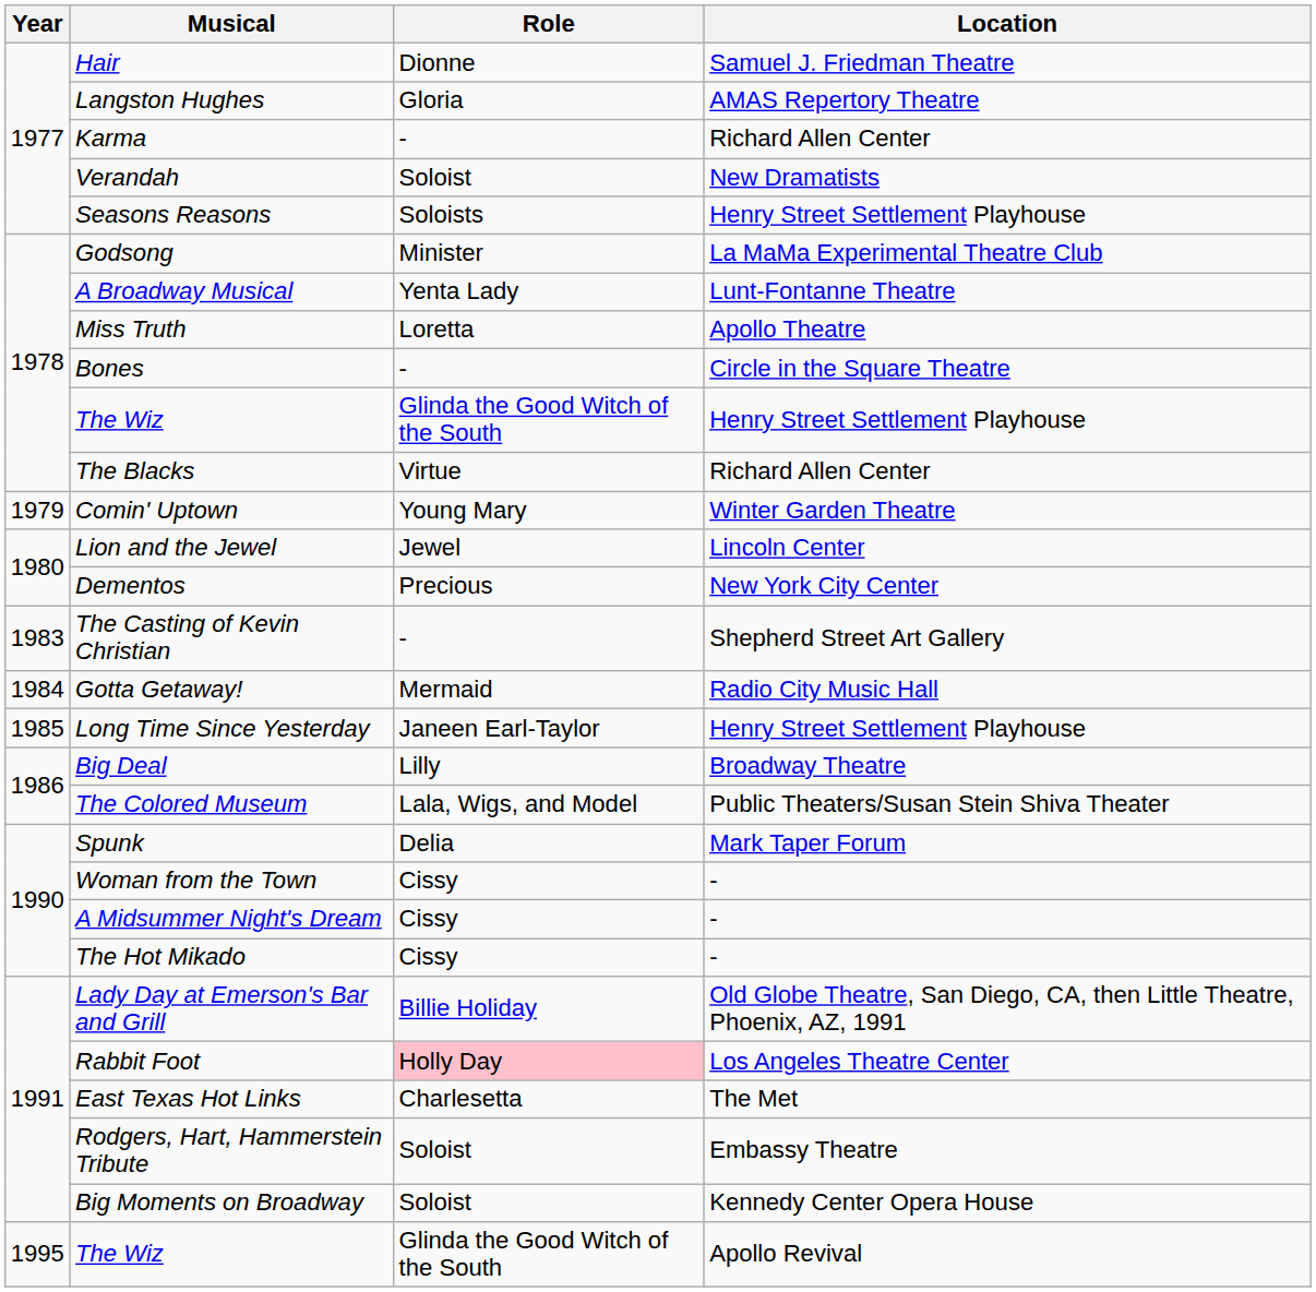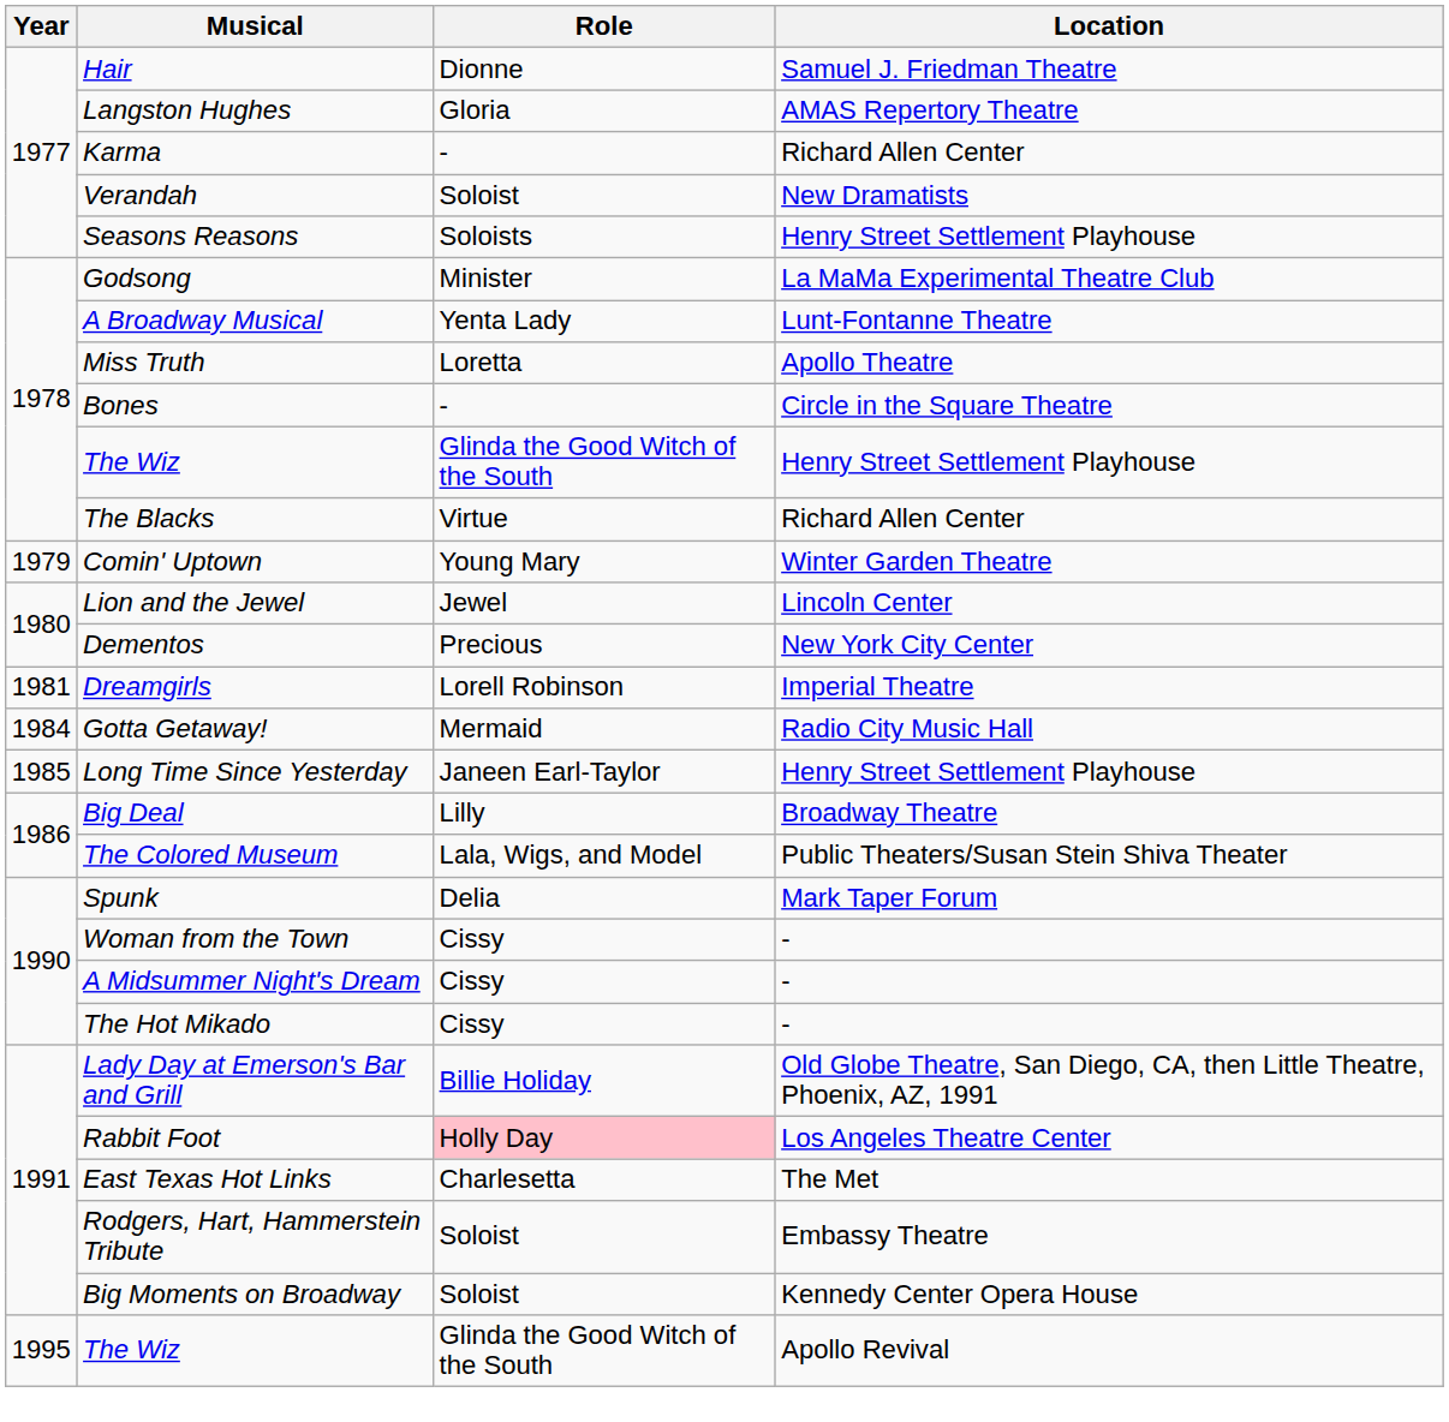 <table class="wikitable sortable">
 <tr>
 <th>Year</th>
 <th>Musical</th>
 <th>Role</th>
 <th>Location</th>
 </tr>
 <tr>
 <td rowspan="5">1977</td>
 <td><em><a href='#'>Hair</a></em></td>
 <td>Dionne</td>
 <td><a href='#'>Samuel J. Friedman Theatre</a></td>
 </tr>
 <tr>
 <td><em>Langston Hughes</em></td>
 <td>Gloria</td>
 <td><a href='#'>AMAS Repertory Theatre</a></td>
 </tr>
 <tr>
 <td><em>Karma</em></td>
 <td>-</td>
 <td>Richard Allen Center</td>
 </tr>
 <tr>
 <td><em>Verandah</em></td>
 <td>Soloist</td>
 <td><a href='#'>New Dramatists</a></td>
 </tr>
 <tr>
 <td><em>Seasons Reasons</em></td>
 <td>Soloists</td>
 <td><a href='#'>Henry Street Settlement</a> Playhouse</td>
 </tr>
 <tr>
 <td rowspan="6">1978</td>
 <td><em>Godsong</em></td>
 <td>Minister</td>
 <td><a href='#'>La MaMa Experimental Theatre Club</a></td>
 </tr>
 <tr>
 <td><em><a href='#'>A Broadway Musical</a></em></td>
 <td>Yenta Lady</td>
 <td><a href='#'>Lunt-Fontanne Theatre</a></td>
 </tr>
 <tr>
 <td><em>Miss Truth</em></td>
 <td>Loretta</td>
 <td><a href='#'>Apollo Theatre</a></td>
 </tr>
 <tr>
 <td><em>Bones</em></td>
 <td>-</td>
 <td><a href='#'>Circle in the Square Theatre</a></td>
 </tr>
 <tr>
 <td><em><a href='#'>The Wiz</a></em></td>
 <td><a href='#'>Glinda the Good Witch of the South</a></td>
 <td><a href='#'>Henry Street Settlement</a> Playhouse</td>
 </tr>
 <tr>
 <td><em>The Blacks</em></td>
 <td>Virtue</td>
 <td>Richard Allen Center</td>
 </tr>
 <tr>
 <td>1979</td>
 <td><em>Comin' Uptown</em></td>
 <td>Young Mary</td>
 <td><a href='#'>Winter Garden Theatre</a></td>
 </tr>
 <tr>
 <td rowspan="2">1980</td>
 <td><em>Lion and the Jewel</em></td>
 <td>Jewel</td>
 <td><a href='#'>Lincoln Center</a></td>
 </tr>
 <tr>
 <td><em>Dementos</em></td>
 <td>Precious</td>
 <td><a href='#'>New York City Center</a></td>
 </tr>
 <tr>
-<td>1983</td>
-<td><em>The Casting of Kevin Christian</em></td>
-<td>-</td>
-<td>Shepherd Street Art Gallery</td>
+<td>1981</td>
+<td><em><a href='#'>Dreamgirls</a></em></td>
+<td>Lorell Robinson</td>
+<td><a href='#'>Imperial Theatre</a></td>
 </tr>
 <tr>
 <td>1984</td>
 <td><em>Gotta Getaway!</em></td>
 <td>Mermaid</td>
 <td><a href='#'>Radio City Music Hall</a></td>
 </tr>
 <tr>
 <td>1985</td>
 <td><em>Long Time Since Yesterday</em></td>
 <td>Janeen Earl-Taylor</td>
 <td><a href='#'>Henry Street Settlement</a> Playhouse</td>
 </tr>
 <tr>
 <td rowspan="2">1986</td>
 <td><em><a href='#'>Big Deal</a></em></td>
 <td>Lilly</td>
 <td><a href='#'>Broadway Theatre</a></td>
 </tr>
 <tr>
 <td><em><a href='#'>The Colored Museum</a></em></td>
 <td>Lala, Wigs, and Model</td>
 <td>Public Theaters/Susan Stein Shiva Theater</td>
 </tr>
 <tr>
 <td rowspan="4">1990</td>
 <td><em>Spunk</em></td>
 <td>Delia</td>
 <td><a href='#'>Mark Taper Forum</a></td>
 </tr>
 <tr>
 <td><em>Woman from the Town</em></td>
 <td>Cissy</td>
 <td>-</td>
 </tr>
 <tr>
 <td><em><a href='#'>A Midsummer Night's Dream</a></em></td>
 <td>Cissy</td>
 <td>-</td>
 </tr>
 <tr>
 <td><em>The Hot Mikado</em></td>
 <td>Cissy</td>
 <td>-</td>
 </tr>
 <tr>
 <td rowspan="5">1991</td>
 <td><em><a href='#'>Lady Day at Emerson's Bar and Grill</a></em></td>
 <td><a href='#'>Billie Holiday</a></td>
 <td><a href='#'>Old Globe Theatre</a>, San Diego, CA, then Little Theatre, Phoenix, AZ, 1991</td>
 </tr>
 <tr>
 <td><em>Rabbit Foot</em></td>
 <td style="background: pink;">Holly Day</td>
 <td><a href='#'>Los Angeles Theatre Center</a></td>
 </tr>
 <tr>
 <td><em>East Texas Hot Links</em></td>
 <td>Charlesetta</td>
 <td>The Met</td>
 </tr>
 <tr>
 <td><em>Rodgers, Hart, Hammerstein Tribute</em></td>
 <td>Soloist</td>
 <td>Embassy Theatre</td>
 </tr>
 <tr>
 <td><em>Big Moments on Broadway</em></td>
 <td>Soloist</td>
 <td>Kennedy Center Opera House</td>
 </tr>
 <tr>
 <td>1995</td>
 <td><em><a href='#'>The Wiz</a></em></td>
 <td>Glinda the Good Witch of the South</td>
 <td>Apollo Revival</td>
 </tr>
 </table>
